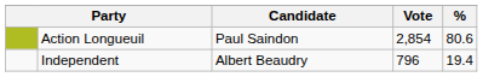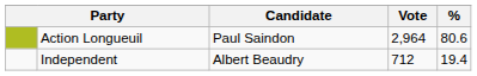 <table class="wikitable">
 <tr>
 </tr>
 <tr>
 <th bgcolor="#DDDDFF" width="230px" colspan="2">Party</th>
 <th bgcolor="#DDDDFF" width="200px">Candidate</th>
 <th bgcolor="#DDDDFF" width="50px">Vote</th>
 <th bgcolor="#DDDDFF" width="30px">%</th>
 </tr>
 <tr>
 <td bgcolor=#AFBD22 width="30px"> </td>
 <td>Action Longueuil</td>
 <td>Paul Saindon</td>
-<td>2,854</td>
+<td>2,964</td>
 <td>80.6</td>
 </tr>
 <tr>
 <td> </td>
 <td>Independent</td>
 <td>Albert Beaudry</td>
-<td>796</td>
+<td>712</td>
 <td>19.4</td>
 </tr>
 </table>
